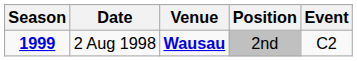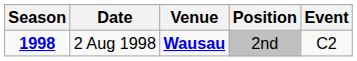 <table class="wikitable" style="text-align:center; font-size:95%;">
 <tr>
 <th>Season</th>
 <th>Date</th>
 <th>Venue</th>
 <th>Position</th>
 <th>Event</th>
 </tr>
 <tr>
-<td><strong><a href='#'>1999</a></strong></td>
+<td><strong><a href='#'>1998</a></strong></td>
 <td align=right>2 Aug 1998</td>
 <td align=left><strong><a href='#'>Wausau</a></strong></td>
 <td bgcolor=silver>2nd</td>
 <td>C2</td>
 </tr>
 </table>
